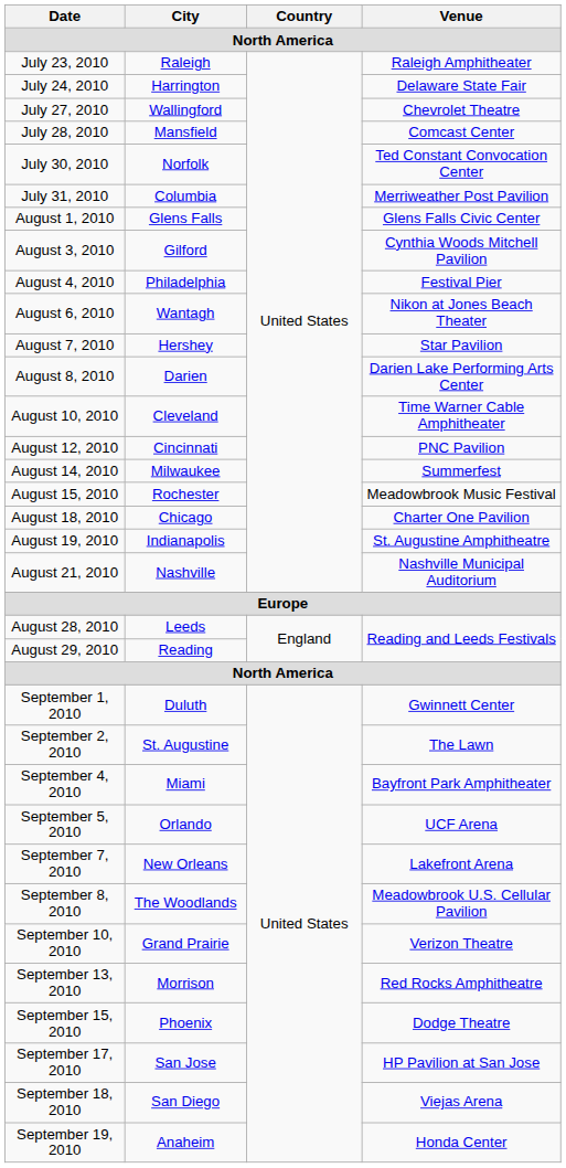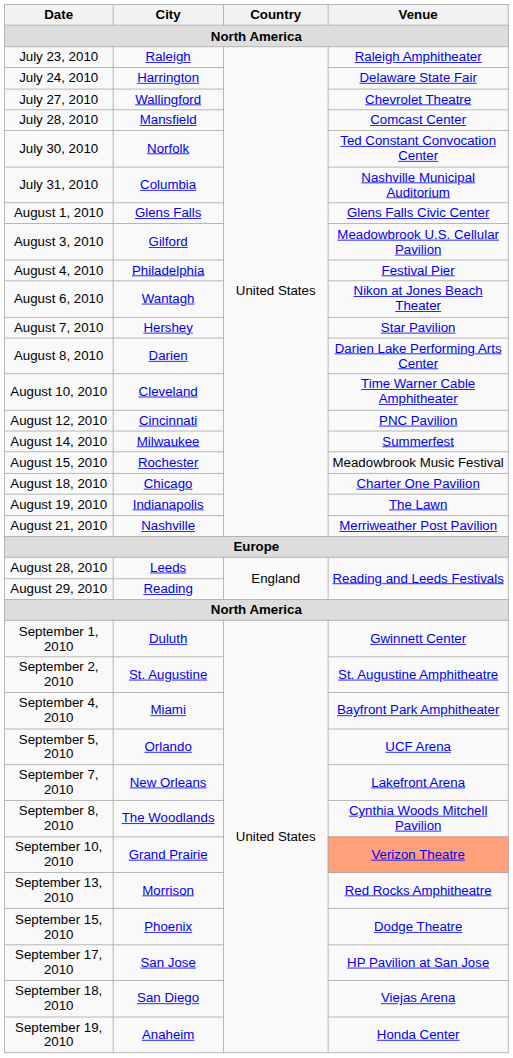 <table class="wikitable" style="text-align:center;">
 <tr>
 <th style="width:140px;">Date</th>
 <th style="width:140px;">City</th>
 <th style="width:140px;">Country</th>
 <th style="width:250px;">Venue</th>
 </tr>
 <tr style="background:#ddd;">
 <td colspan="4"><strong>North America</strong></td>
 </tr>
 <tr>
 <td>July 23, 2010</td>
 <td><a href='#'>Raleigh</a></td>
 <td rowspan="19">United States</td>
 <td><a href='#'>Raleigh Amphitheater</a></td>
 </tr>
 <tr>
 <td>July 24, 2010</td>
 <td><a href='#'>Harrington</a></td>
 <td><a href='#'>Delaware State Fair</a></td>
 </tr>
 <tr>
 <td>July 27, 2010</td>
 <td><a href='#'>Wallingford</a></td>
 <td><a href='#'>Chevrolet Theatre</a></td>
 </tr>
 <tr>
 <td>July 28, 2010</td>
 <td><a href='#'>Mansfield</a></td>
 <td><a href='#'>Comcast Center</a></td>
 </tr>
 <tr>
 <td>July 30, 2010</td>
 <td><a href='#'>Norfolk</a></td>
 <td><a href='#'>Ted Constant Convocation Center</a></td>
 </tr>
 <tr>
 <td>July 31, 2010</td>
 <td><a href='#'>Columbia</a></td>
-<td><a href='#'>Merriweather Post Pavilion</a></td>
+<td><a href='#'>Nashville Municipal Auditorium</a></td>
 </tr>
 <tr>
 <td>August 1, 2010</td>
 <td><a href='#'>Glens Falls</a></td>
 <td><a href='#'>Glens Falls Civic Center</a></td>
 </tr>
 <tr>
 <td>August 3, 2010</td>
 <td><a href='#'>Gilford</a></td>
-<td><a href='#'>Cynthia Woods Mitchell Pavilion</a></td>
+<td><a href='#'>Meadowbrook U.S. Cellular Pavilion</a></td>
 </tr>
 <tr>
 <td>August 4, 2010</td>
 <td><a href='#'>Philadelphia</a></td>
 <td><a href='#'>Festival Pier</a></td>
 </tr>
 <tr>
 <td>August 6, 2010</td>
 <td><a href='#'>Wantagh</a></td>
 <td><a href='#'>Nikon at Jones Beach Theater</a></td>
 </tr>
 <tr>
 <td>August 7, 2010</td>
 <td><a href='#'>Hershey</a></td>
 <td><a href='#'>Star Pavilion</a></td>
 </tr>
 <tr>
 <td>August 8, 2010</td>
 <td><a href='#'>Darien</a></td>
 <td><a href='#'>Darien Lake Performing Arts Center</a></td>
 </tr>
 <tr>
 <td>August 10, 2010</td>
 <td><a href='#'>Cleveland</a></td>
 <td><a href='#'>Time Warner Cable Amphitheater</a></td>
 </tr>
 <tr>
 <td>August 12, 2010</td>
 <td><a href='#'>Cincinnati</a></td>
 <td><a href='#'>PNC Pavilion</a></td>
 </tr>
 <tr>
 <td>August 14, 2010</td>
 <td><a href='#'>Milwaukee</a></td>
 <td><a href='#'>Summerfest</a></td>
 </tr>
 <tr>
 <td>August 15, 2010</td>
 <td><a href='#'>Rochester</a></td>
 <td>Meadowbrook Music Festival</td>
 </tr>
 <tr>
 <td>August 18, 2010</td>
 <td><a href='#'>Chicago</a></td>
 <td><a href='#'>Charter One Pavilion</a></td>
 </tr>
 <tr>
 <td>August 19, 2010</td>
 <td><a href='#'>Indianapolis</a></td>
-<td><a href='#'>St. Augustine Amphitheatre</a></td>
+<td><a href='#'>The Lawn</a></td>
 </tr>
 <tr>
 <td>August 21, 2010</td>
 <td><a href='#'>Nashville</a></td>
-<td><a href='#'>Nashville Municipal Auditorium</a></td>
+<td><a href='#'>Merriweather Post Pavilion</a></td>
 </tr>
 <tr style="background:#ddd;">
 <td colspan="4"><strong>Europe</strong></td>
 </tr>
 <tr>
 <td>August 28, 2010</td>
 <td><a href='#'>Leeds</a></td>
 <td rowspan="2">England</td>
 <td rowspan="2"><a href='#'>Reading and Leeds Festivals</a> </td>
 </tr>
 <tr>
 <td>August 29, 2010</td>
 <td><a href='#'>Reading</a></td>
 </tr>
 <tr style="background:#ddd;">
 <td colspan="4"><strong>North America</strong></td>
 </tr>
 <tr>
 <td>September 1, 2010</td>
 <td><a href='#'>Duluth</a></td>
 <td rowspan="12">United States</td>
 <td><a href='#'>Gwinnett Center</a></td>
 </tr>
 <tr>
 <td>September 2, 2010</td>
 <td><a href='#'>St. Augustine</a></td>
-<td><a href='#'>The Lawn</a></td>
+<td><a href='#'>St. Augustine Amphitheatre</a></td>
 </tr>
 <tr>
 <td>September 4, 2010</td>
 <td><a href='#'>Miami</a></td>
 <td><a href='#'>Bayfront Park Amphitheater</a></td>
 </tr>
 <tr>
 <td>September 5, 2010</td>
 <td><a href='#'>Orlando</a></td>
 <td><a href='#'>UCF Arena</a></td>
 </tr>
 <tr>
 <td>September 7, 2010</td>
 <td><a href='#'>New Orleans</a></td>
 <td><a href='#'>Lakefront Arena</a></td>
 </tr>
 <tr>
 <td>September 8, 2010</td>
 <td><a href='#'>The Woodlands</a></td>
-<td><a href='#'>Meadowbrook U.S. Cellular Pavilion</a></td>
+<td><a href='#'>Cynthia Woods Mitchell Pavilion</a></td>
 </tr>
 <tr>
 <td>September 10, 2010</td>
 <td><a href='#'>Grand Prairie</a></td>
-<td><a href='#'>Verizon Theatre</a></td>
+<td style="background: lightsalmon;"><a href='#'>Verizon Theatre</a></td>
 </tr>
 <tr>
 <td>September 13, 2010</td>
 <td><a href='#'>Morrison</a></td>
 <td><a href='#'>Red Rocks Amphitheatre</a></td>
 </tr>
 <tr>
 <td>September 15, 2010</td>
 <td><a href='#'>Phoenix</a></td>
 <td><a href='#'>Dodge Theatre</a></td>
 </tr>
 <tr>
 <td>September 17, 2010</td>
 <td><a href='#'>San Jose</a></td>
 <td><a href='#'>HP Pavilion at San Jose</a></td>
 </tr>
 <tr>
 <td>September 18, 2010</td>
 <td><a href='#'>San Diego</a></td>
 <td><a href='#'>Viejas Arena</a></td>
 </tr>
 <tr>
 <td>September 19, 2010</td>
 <td><a href='#'>Anaheim</a></td>
 <td><a href='#'>Honda Center</a></td>
 </tr>
 </table>
